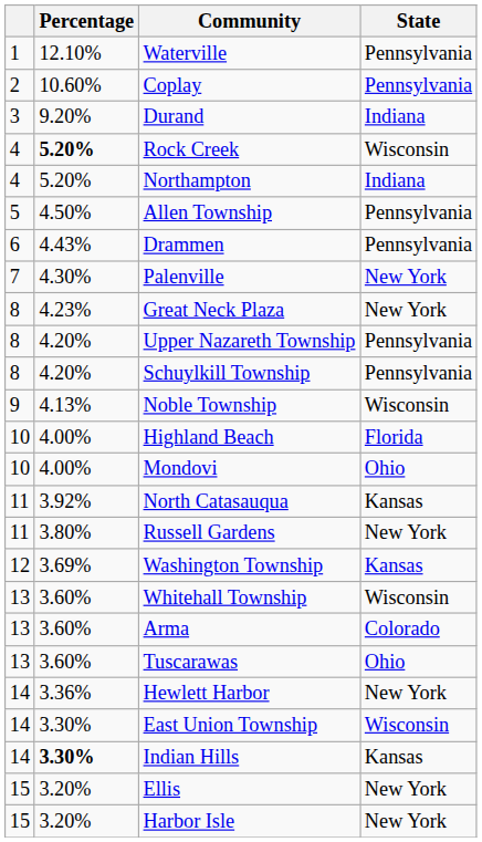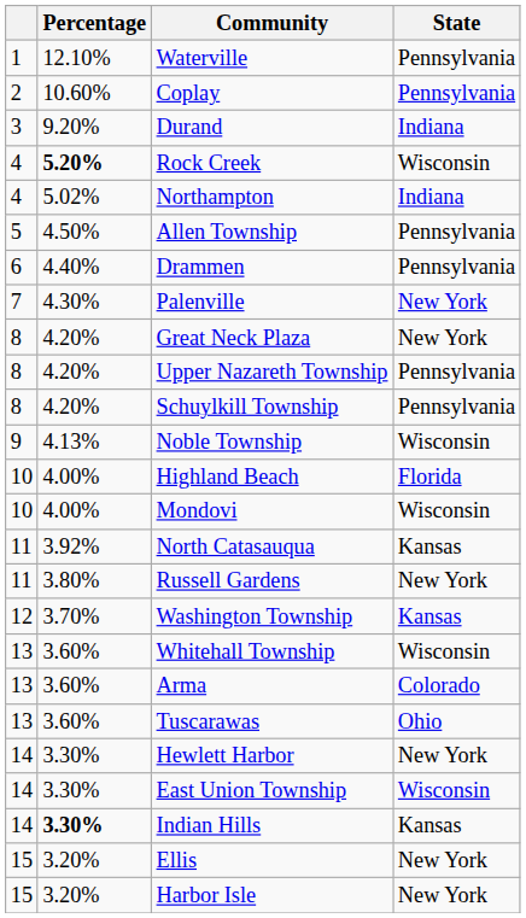 <table class="wikitable sortable mw-collapsible">
 <tr>
 <th></th>
 <th>Percentage</th>
 <th>Community</th>
 <th>State</th>
 </tr>
 <tr>
 <td>1</td>
 <td>12.10%</td>
 <td><a href='#'>Waterville</a></td>
 <td>Pennsylvania</td>
 </tr>
 <tr>
 <td>2</td>
 <td>10.60%</td>
 <td><a href='#'>Coplay</a></td>
 <td><a href='#'>Pennsylvania</a></td>
 </tr>
 <tr>
 <td>3</td>
 <td>9.20%</td>
 <td><a href='#'>Durand</a></td>
 <td><a href='#'>Indiana</a></td>
 </tr>
 <tr>
 <td>4</td>
 <td><strong>5.20%</strong></td>
 <td><a href='#'>Rock Creek</a></td>
 <td>Wisconsin</td>
 </tr>
 <tr>
 <td>4</td>
-<td>5.20%</td>
+<td>5.02%</td>
 <td><a href='#'>Northampton</a></td>
 <td><a href='#'>Indiana</a></td>
 </tr>
 <tr>
 <td>5</td>
 <td>4.50%</td>
 <td><a href='#'>Allen Township</a></td>
 <td>Pennsylvania</td>
 </tr>
 <tr>
 <td>6</td>
-<td>4.43%</td>
+<td>4.40%</td>
 <td><a href='#'>Drammen</a></td>
 <td>Pennsylvania</td>
 </tr>
 <tr>
 <td>7</td>
 <td>4.30%</td>
 <td><a href='#'>Palenville</a></td>
 <td><a href='#'>New York</a></td>
 </tr>
 <tr>
 <td>8</td>
-<td>4.23%</td>
+<td>4.20%</td>
 <td><a href='#'>Great Neck Plaza</a></td>
 <td>New York</td>
 </tr>
 <tr>
 <td>8</td>
 <td>4.20%</td>
 <td><a href='#'>Upper Nazareth Township</a></td>
 <td>Pennsylvania</td>
 </tr>
 <tr>
 <td>8</td>
 <td>4.20%</td>
 <td><a href='#'>Schuylkill Township</a></td>
 <td>Pennsylvania</td>
 </tr>
 <tr>
 <td>9</td>
 <td>4.13%</td>
 <td><a href='#'>Noble Township</a></td>
 <td>Wisconsin</td>
 </tr>
 <tr>
 <td>10</td>
 <td>4.00%</td>
 <td><a href='#'>Highland Beach</a></td>
 <td><a href='#'>Florida</a></td>
 </tr>
 <tr>
 <td>10</td>
 <td>4.00%</td>
 <td><a href='#'>Mondovi</a></td>
-<td><a href='#'>Ohio</a></td>
+<td>Wisconsin</td>
 </tr>
 <tr>
 <td>11</td>
 <td>3.92%</td>
 <td><a href='#'>North Catasauqua</a></td>
 <td>Kansas</td>
 </tr>
 <tr>
 <td>11</td>
 <td>3.80%</td>
 <td><a href='#'>Russell Gardens</a></td>
 <td>New York</td>
 </tr>
 <tr>
 <td>12</td>
-<td>3.69%</td>
+<td>3.70%</td>
 <td><a href='#'>Washington Township</a></td>
 <td><a href='#'>Kansas</a></td>
 </tr>
 <tr>
 <td>13</td>
 <td>3.60%</td>
 <td><a href='#'>Whitehall Township</a></td>
 <td>Wisconsin</td>
 </tr>
 <tr>
 <td>13</td>
 <td>3.60%</td>
 <td><a href='#'>Arma</a></td>
 <td><a href='#'>Colorado</a></td>
 </tr>
 <tr>
 <td>13</td>
 <td>3.60%</td>
 <td><a href='#'>Tuscarawas</a></td>
 <td><a href='#'>Ohio</a></td>
 </tr>
 <tr>
 <td>14</td>
-<td>3.36%</td>
+<td>3.30%</td>
 <td><a href='#'>Hewlett Harbor</a></td>
 <td>New York</td>
 </tr>
 <tr>
 <td>14</td>
 <td>3.30%</td>
 <td><a href='#'>East Union Township</a></td>
 <td><a href='#'>Wisconsin</a></td>
 </tr>
 <tr>
 <td>14</td>
 <td><strong>3.30%</strong></td>
 <td><a href='#'>Indian Hills</a></td>
 <td>Kansas</td>
 </tr>
 <tr>
 <td>15</td>
 <td>3.20%</td>
 <td><a href='#'>Ellis</a></td>
 <td>New York</td>
 </tr>
 <tr>
 <td>15</td>
 <td>3.20%</td>
 <td><a href='#'>Harbor Isle</a></td>
 <td>New York</td>
 </tr>
 </table>
